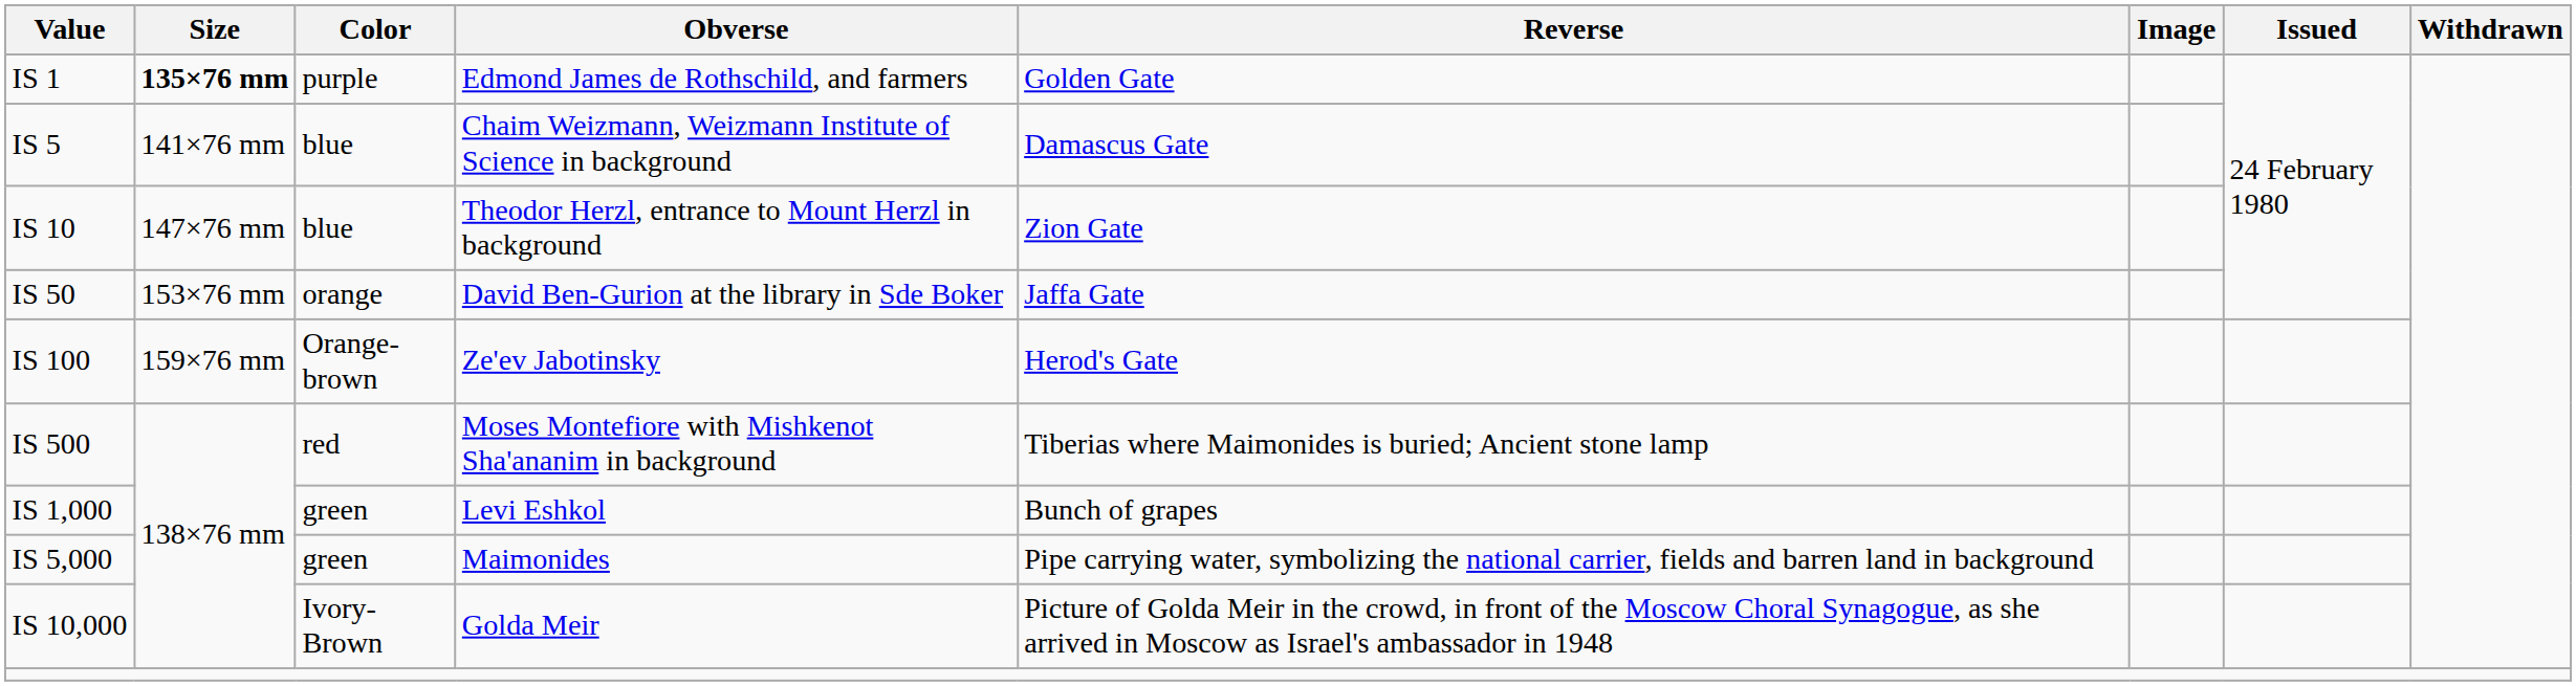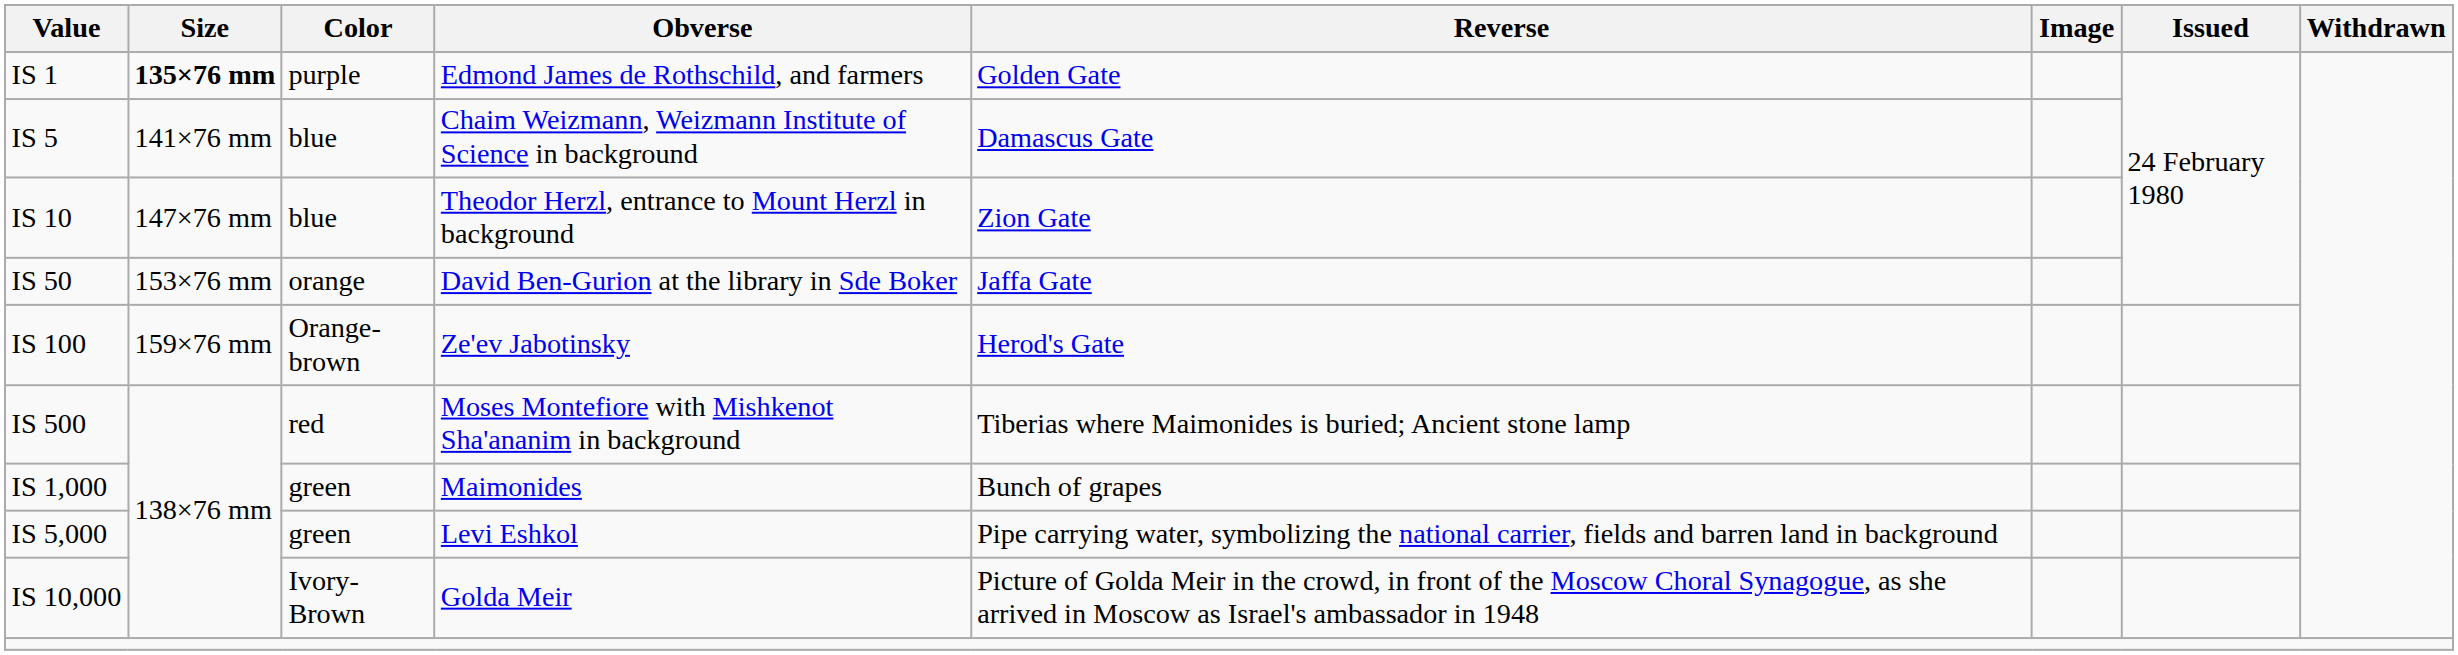 <table class="wikitable" style="font-size: 90%">
 <tr>
 <th>Value</th>
 <th>Size</th>
 <th>Color</th>
 <th>Obverse</th>
 <th>Reverse</th>
 <th>Image</th>
 <th>Issued</th>
 <th>Withdrawn</th>
 </tr>
 <tr>
 <td>IS 1</td>
 <td><strong>135×76 mm</strong></td>
 <td>purple</td>
 <td><a href='#'>Edmond James de Rothschild</a>, and farmers</td>
 <td><a href='#'>Golden Gate</a></td>
 <td></td>
 <td rowspan="4">24 February 1980</td>
 <td rowspan="9"></td>
 </tr>
 <tr>
 <td>IS 5</td>
 <td>141×76 mm</td>
 <td>blue</td>
 <td><a href='#'>Chaim Weizmann</a>, <a href='#'>Weizmann Institute of Science</a> in background</td>
 <td><a href='#'>Damascus Gate</a></td>
 <td></td>
 </tr>
 <tr>
 <td>IS 10</td>
 <td>147×76 mm</td>
 <td>blue</td>
 <td><a href='#'>Theodor Herzl</a>, entrance to <a href='#'>Mount Herzl</a> in background</td>
 <td><a href='#'>Zion Gate</a></td>
 <td></td>
 </tr>
 <tr>
 <td>IS 50</td>
 <td>153×76 mm</td>
 <td>orange</td>
 <td><a href='#'>David Ben-Gurion</a> at the library in <a href='#'>Sde Boker</a></td>
 <td><a href='#'>Jaffa Gate</a></td>
 <td></td>
 </tr>
 <tr>
 <td>IS 100</td>
 <td>159×76 mm</td>
 <td>Orange-brown</td>
 <td><a href='#'>Ze'ev Jabotinsky</a></td>
 <td><a href='#'>Herod's Gate</a></td>
 <td></td>
 <td></td>
 </tr>
 <tr>
 <td>IS 500</td>
 <td rowspan="4">138×76 mm</td>
 <td>red</td>
 <td><a href='#'>Moses Montefiore</a> with <a href='#'>Mishkenot Sha'ananim</a> in background</td>
 <td>Tiberias where Maimonides is buried; Ancient stone lamp</td>
 <td></td>
 <td></td>
 </tr>
 <tr>
 <td>IS 1,000</td>
 <td>green</td>
-<td><a href='#'>Levi Eshkol</a></td>
+<td><a href='#'>Maimonides</a></td>
 <td>Bunch of grapes</td>
 <td></td>
 <td></td>
 </tr>
 <tr>
 <td>IS 5,000</td>
 <td>green</td>
-<td><a href='#'>Maimonides</a></td>
+<td><a href='#'>Levi Eshkol</a></td>
 <td>Pipe carrying water, symbolizing the <a href='#'>national carrier</a>, fields and barren land in background</td>
 <td></td>
 <td></td>
 </tr>
 <tr>
 <td>IS 10,000</td>
 <td>Ivory-Brown</td>
 <td><a href='#'>Golda Meir</a></td>
 <td>Picture of Golda Meir in the crowd, in front of the <a href='#'>Moscow Choral Synagogue</a>, as she arrived in Moscow as Israel's ambassador in 1948</td>
 <td></td>
 <td></td>
 </tr>
 <tr>
 <td colspan="8"></td>
 </tr>
 </table>
